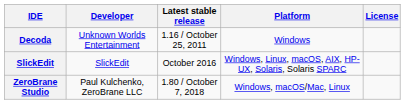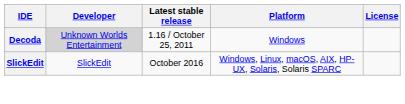 <table class="wikitable sortable sort-under" style="font-size: 85%; text-align: center; width: auto;">
 <tr>
 <th><a href='#'>IDE</a></th>
 <th><a href='#'>Developer</a></th>
 <th>Latest stable <a href='#'>release</a></th>
 <th><a href='#'>Platform</a></th>
 <th><a href='#'>License</a></th>
 </tr>
 <tr>
 <th><a href='#'>Decoda</a></th>
-<td><a href='#'>Unknown Worlds Entertainment</a></td>
+<td style="background: lightgrey;"><a href='#'>Unknown Worlds Entertainment</a></td>
 <td>1.16 / October 25, 2011</td>
 <td><a href='#'>Windows</a></td>
 <td></td>
 </tr>
 <tr>
 <th><a href='#'>SlickEdit</a></th>
 <td><a href='#'>SlickEdit</a></td>
 <td>October 2016</td>
 <td><a href='#'>Windows</a>, <a href='#'>Linux</a>, <a href='#'>macOS</a>, <a href='#'>AIX</a>, <a href='#'>HP-UX</a>, <a href='#'>Solaris</a>, Solaris <a href='#'>SPARC</a></td>
 <td></td>
 </tr>
-<tr>
-<th><a href='#'>ZeroBrane Studio</a></th>
-<td>Paul Kulchenko, ZeroBrane LLC</td>
-<td>1.80 / October 7, 2018</td>
-<td><a href='#'>Windows</a>, <a href='#'>macOS</a>/<a href='#'>Mac</a>, <a href='#'>Linux</a></td>
-<td></td>
-</tr>
 </table>
